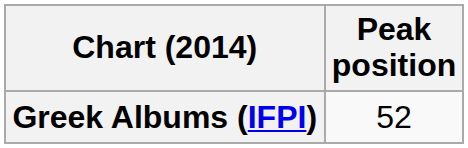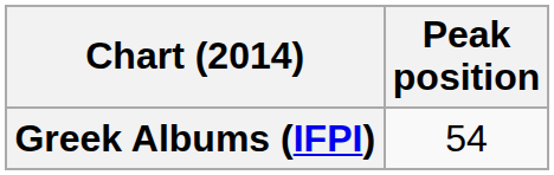 <table class="wikitable sortable plainrowheaders" style="text-align:center">
 <tr>
 <th scope="col">Chart (2014)</th>
 <th scope="col">Peak<br>position</th>
 </tr>
 <tr>
 </tr>
 <tr>
 </tr>
 <tr>
 </tr>
 <tr>
 </tr>
 <tr>
 </tr>
 <tr>
 </tr>
 <tr>
 </tr>
 <tr>
 </tr>
 <tr>
 </tr>
 <tr>
 </tr>
 <tr>
 <th scope="row">Greek Albums (<a href='#'>IFPI</a>)</th>
-<td>52</td>
+<td>54</td>
 </tr>
 <tr>
 </tr>
 <tr>
 </tr>
 <tr>
 </tr>
 <tr>
 </tr>
 <tr>
 </tr>
 <tr>
 </tr>
 <tr>
 </tr>
 <tr>
 </tr>
 <tr>
 </tr>
 <tr>
 </tr>
 <tr>
 </tr>
 <tr>
 </tr>
 </table>
